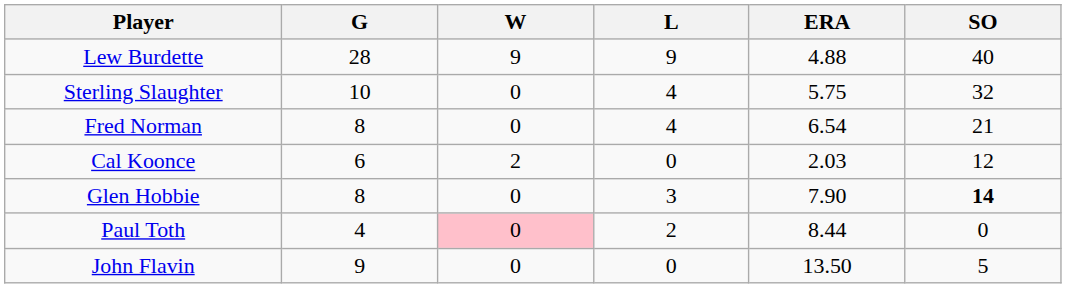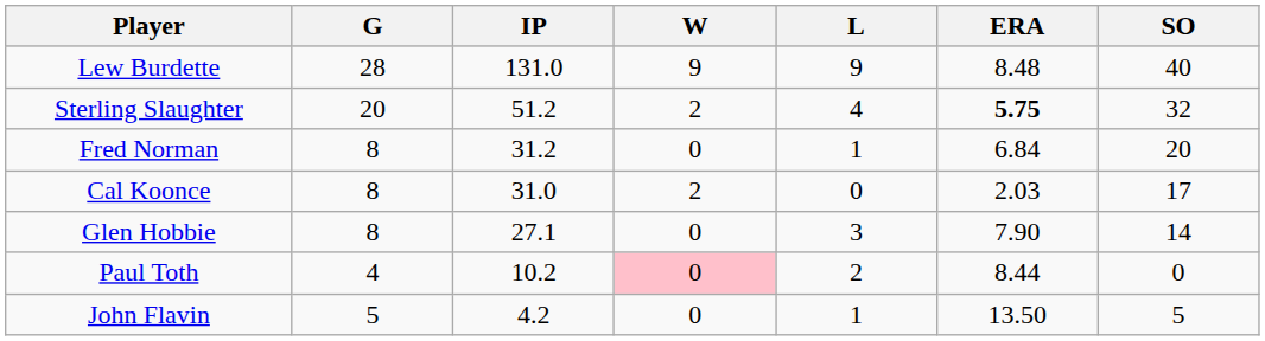 <table class="wikitable sortable">
 <tr>
 <th bgcolor="#DDDDFF" width="16%">Player</th>
 <th bgcolor="#DDDDFF" width="9%">G</th>
+<th bgcolor="#DDDDFF" width="9%">IP</th>
 <th bgcolor="#DDDDFF" width="9%">W</th>
 <th bgcolor="#DDDDFF" width="9%">L</th>
 <th bgcolor="#DDDDFF" width="9%">ERA</th>
 <th bgcolor="#DDDDFF" width="9%">SO</th>
 </tr>
 <tr align="center">
 <td><a href='#'>Lew Burdette</a></td>
 <td>28</td>
+<td>131.0</td>
 <td>9</td>
 <td>9</td>
-<td>4.88</td>
+<td>8.48</td>
 <td>40</td>
 </tr>
 <tr align="center">
 <td><a href='#'>Sterling Slaughter</a></td>
-<td>10</td>
-<td>0</td>
+<td>20</td>
+<td>51.2</td>
+<td>2</td>
 <td>4</td>
-<td>5.75</td>
+<td><strong>5.75</strong></td>
 <td>32</td>
 </tr>
 <tr align="center">
 <td><a href='#'>Fred Norman</a></td>
 <td>8</td>
+<td>31.2</td>
 <td>0</td>
-<td>4</td>
-<td>6.54</td>
-<td>21</td>
+<td>1</td>
+<td>6.84</td>
+<td>20</td>
 </tr>
 <tr align="center">
 <td><a href='#'>Cal Koonce</a></td>
-<td>6</td>
+<td>8</td>
+<td>31.0</td>
 <td>2</td>
 <td>0</td>
 <td>2.03</td>
-<td>12</td>
+<td>17</td>
 </tr>
 <tr align="center">
 <td><a href='#'>Glen Hobbie</a></td>
 <td>8</td>
+<td>27.1</td>
 <td>0</td>
 <td>3</td>
 <td>7.90</td>
-<td><strong>14</strong></td>
+<td>14</td>
 </tr>
 <tr align="center">
 <td><a href='#'>Paul Toth</a></td>
 <td>4</td>
+<td>10.2</td>
 <td style="background: pink;">0</td>
 <td>2</td>
 <td>8.44</td>
 <td>0</td>
 </tr>
 <tr align="center">
 <td><a href='#'>John Flavin</a></td>
-<td>9</td>
+<td>5</td>
+<td>4.2</td>
 <td>0</td>
-<td>0</td>
+<td>1</td>
 <td>13.50</td>
 <td>5</td>
 </tr>
 </table>
